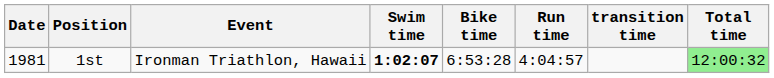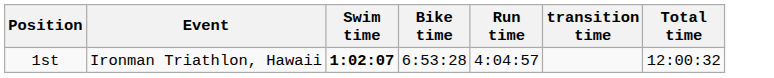 <table class="wikitable">
 <tr>
-<th>Date</th>
 <th>Position</th>
 <th>Event</th>
 <th>Swim<br>time</th>
 <th>Bike<br>time</th>
 <th>Run<br>time</th>
 <th>transition<br>time</th>
 <th>Total<br>time</th>
 </tr>
 <tr>
-<td>1981</td>
 <td align = "center">1st</td>
 <td>Ironman Triathlon, Hawaii</td>
 <td><strong>1:02:07</strong></td>
 <td>6:53:28</td>
 <td>4:04:57</td>
 <td></td>
-<td style="background: lightgreen;">12:00:32</td>
+<td>12:00:32</td>
 </tr>
 </table>
